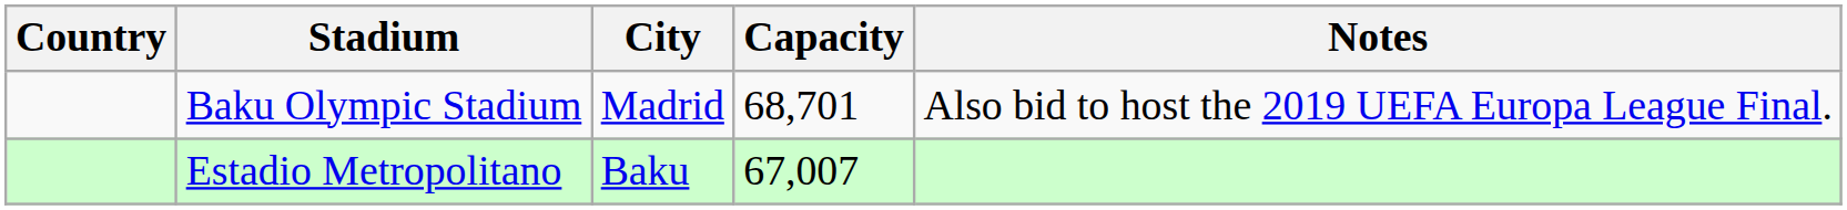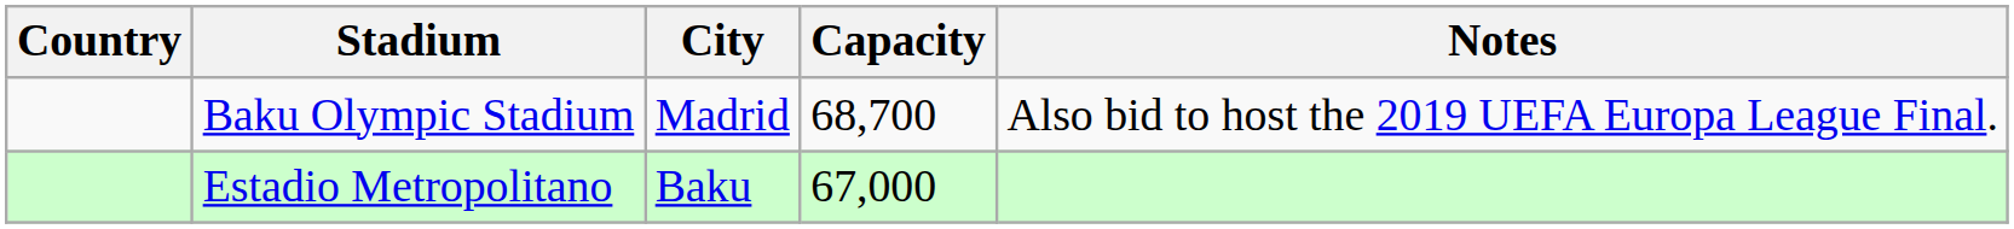 <table class="wikitable sortable">
 <tr>
 <th>Country</th>
 <th>Stadium</th>
 <th>City</th>
 <th>Capacity</th>
 <th>Notes</th>
 </tr>
 <tr>
 <td></td>
 <td><a href='#'>Baku Olympic Stadium</a></td>
 <td><a href='#'>Madrid</a></td>
-<td>68,701</td>
+<td>68,700</td>
 <td>Also bid to host the <a href='#'>2019 UEFA Europa League Final</a>.</td>
 </tr>
 <tr bgcolor=#ccffcc>
 <td></td>
 <td><a href='#'>Estadio Metropolitano</a></td>
 <td><a href='#'>Baku</a></td>
-<td>67,007</td>
+<td>67,000</td>
 <td></td>
 </tr>
 </table>
